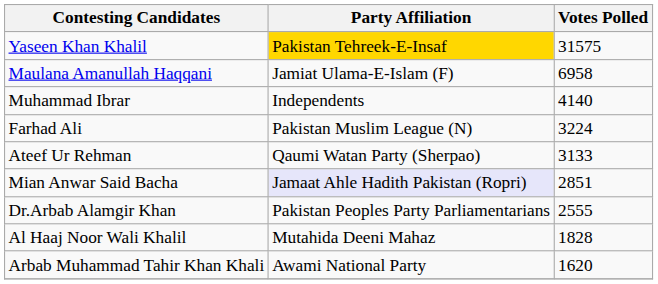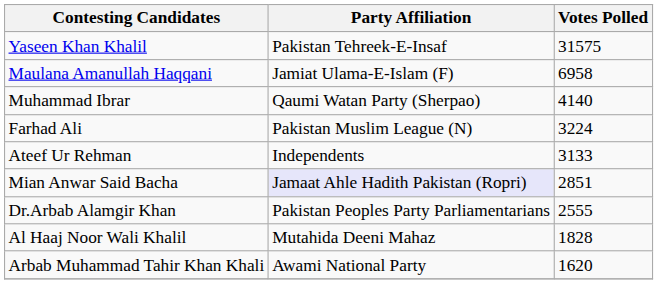 <table class="wikitable sortable">
 <tr>
 <th>Contesting Candidates</th>
 <th>Party Affiliation</th>
 <th>Votes Polled</th>
 </tr>
 <tr ->
 <td><a href='#'>Yaseen Khan Khalil</a></td>
-<td style="background: gold;">Pakistan Tehreek-E-Insaf</td>
+<td>Pakistan Tehreek-E-Insaf</td>
 <td>31575</td>
 </tr>
 <tr>
 <td><a href='#'>Maulana Amanullah Haqqani</a></td>
 <td>Jamiat Ulama-E-Islam (F)</td>
 <td>6958</td>
 </tr>
 <tr>
 <td>Muhammad Ibrar</td>
-<td>Independents</td>
+<td>Qaumi Watan Party (Sherpao)</td>
 <td>4140</td>
 </tr>
 <tr>
 <td>Farhad Ali</td>
 <td>Pakistan Muslim League (N)</td>
 <td>3224</td>
 </tr>
 <tr>
 <td>Ateef Ur Rehman</td>
-<td>Qaumi Watan Party (Sherpao)</td>
+<td>Independents</td>
 <td>3133</td>
 </tr>
 <tr>
 <td>Mian Anwar Said Bacha</td>
 <td style="background: lavender;">Jamaat Ahle Hadith Pakistan (Ropri)</td>
 <td>2851</td>
 </tr>
 <tr>
 <td>Dr.Arbab Alamgir Khan</td>
 <td>Pakistan Peoples Party Parliamentarians</td>
 <td>2555</td>
 </tr>
 <tr>
 <td>Al Haaj Noor Wali Khalil</td>
 <td>Mutahida Deeni Mahaz</td>
 <td>1828</td>
 </tr>
 <tr>
 <td>Arbab Muhammad Tahir Khan Khali</td>
 <td>Awami National Party</td>
 <td>1620</td>
 </tr>
 <tr>
 </tr>
 </table>
